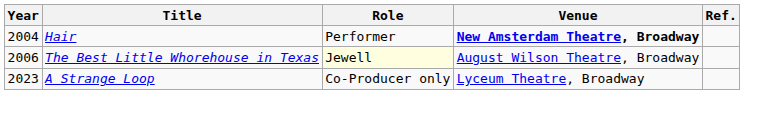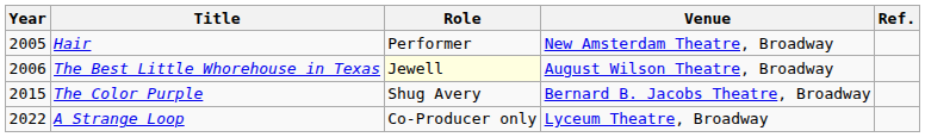 <table class="wikitable sortable">
 <tr>
 <th>Year</th>
 <th>Title</th>
 <th>Role</th>
 <th>Venue</th>
 <th class=unsortable>Ref.</th>
 </tr>
 <tr>
-<td>2004</td>
+<td>2005</td>
 <td><em><a href='#'>Hair</a></em></td>
 <td>Performer</td>
-<td><strong><a href='#'>New Amsterdam Theatre</a>, Broadway</strong></td>
+<td><a href='#'>New Amsterdam Theatre</a>, Broadway</td>
 <td></td>
 </tr>
 <tr>
 <td>2006</td>
 <td><em><a href='#'>The Best Little Whorehouse in Texas</a></em></td>
 <td style="background: lightyellow;">Jewell</td>
 <td><a href='#'>August Wilson Theatre</a>, Broadway</td>
 <td></td>
 </tr>
 <tr>
-<td>2023</td>
+<td>2015</td>
+<td><em><a href='#'>The Color Purple</a></em></td>
+<td>Shug Avery</td>
+<td><a href='#'>Bernard B. Jacobs Theatre</a>, Broadway</td>
+<td></td>
+</tr>
+<tr>
+<td>2022</td>
 <td><em><a href='#'>A Strange Loop</a></em></td>
 <td>Co-Producer only</td>
 <td><a href='#'>Lyceum Theatre</a>, Broadway</td>
 <td></td>
 </tr>
 <tr>
 </tr>
 </table>
